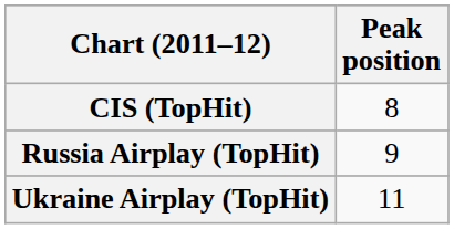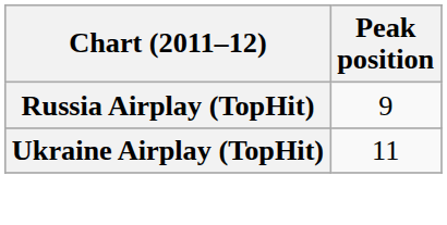 <table class="wikitable plainrowheaders" style="text-align:center">
 <tr>
 <th scope="col">Chart (2011–12)</th>
 <th scope="col">Peak<br>position</th>
-</tr>
-<tr>
-<th scope="row">CIS (TopHit)</th>
-<td>8</td>
 </tr>
 <tr>
 <th scope="row">Russia Airplay (TopHit)</th>
 <td>9</td>
 </tr>
 <tr>
 <th scope="row">Ukraine Airplay (TopHit)</th>
 <td>11</td>
 </tr>
 </table>
